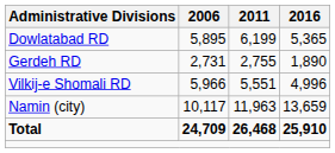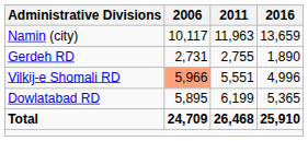 <table class="wikitable">
 <tr>
 <th>Administrative Divisions</th>
 <th>2006</th>
 <th>2011</th>
 <th>2016</th>
 </tr>
 <tr>
-<td><a href='#'>Dowlatabad RD</a></td>
-<td style="text-align: right;">5,895</td>
-<td style="text-align: right;">6,199</td>
-<td style="text-align: right;">5,365</td>
+<td><a href='#'>Namin</a> (city)</td>
+<td style="text-align: right;">10,117</td>
+<td style="text-align: right;">11,963</td>
+<td style="text-align: right;">13,659</td>
 </tr>
 <tr>
 <td><a href='#'>Gerdeh RD</a></td>
 <td style="text-align: right;">2,731</td>
 <td style="text-align: right;">2,755</td>
 <td style="text-align: right;">1,890</td>
 </tr>
 <tr>
 <td><a href='#'>Vilkij-e Shomali RD</a></td>
-<td style="text-align: right;">5,966</td>
+<td style="background: lightsalmon; text-align: right;">5,966</td>
 <td style="text-align: right;">5,551</td>
 <td style="text-align: right;">4,996</td>
 </tr>
 <tr>
-<td><a href='#'>Namin</a> (city)</td>
-<td style="text-align: right;">10,117</td>
-<td style="text-align: right;">11,963</td>
-<td style="text-align: right;">13,659</td>
+<td><a href='#'>Dowlatabad RD</a></td>
+<td style="text-align: right;">5,895</td>
+<td style="text-align: right;">6,199</td>
+<td style="text-align: right;">5,365</td>
 </tr>
 <tr>
 <td><strong>Total</strong></td>
 <td style="text-align: right;"><strong>24,709</strong></td>
 <td style="text-align: right;"><strong>26,468</strong></td>
 <td style="text-align: right;"><strong>25,910</strong></td>
 </tr>
 <tr>
 <td colspan=4></td>
 </tr>
 </table>
